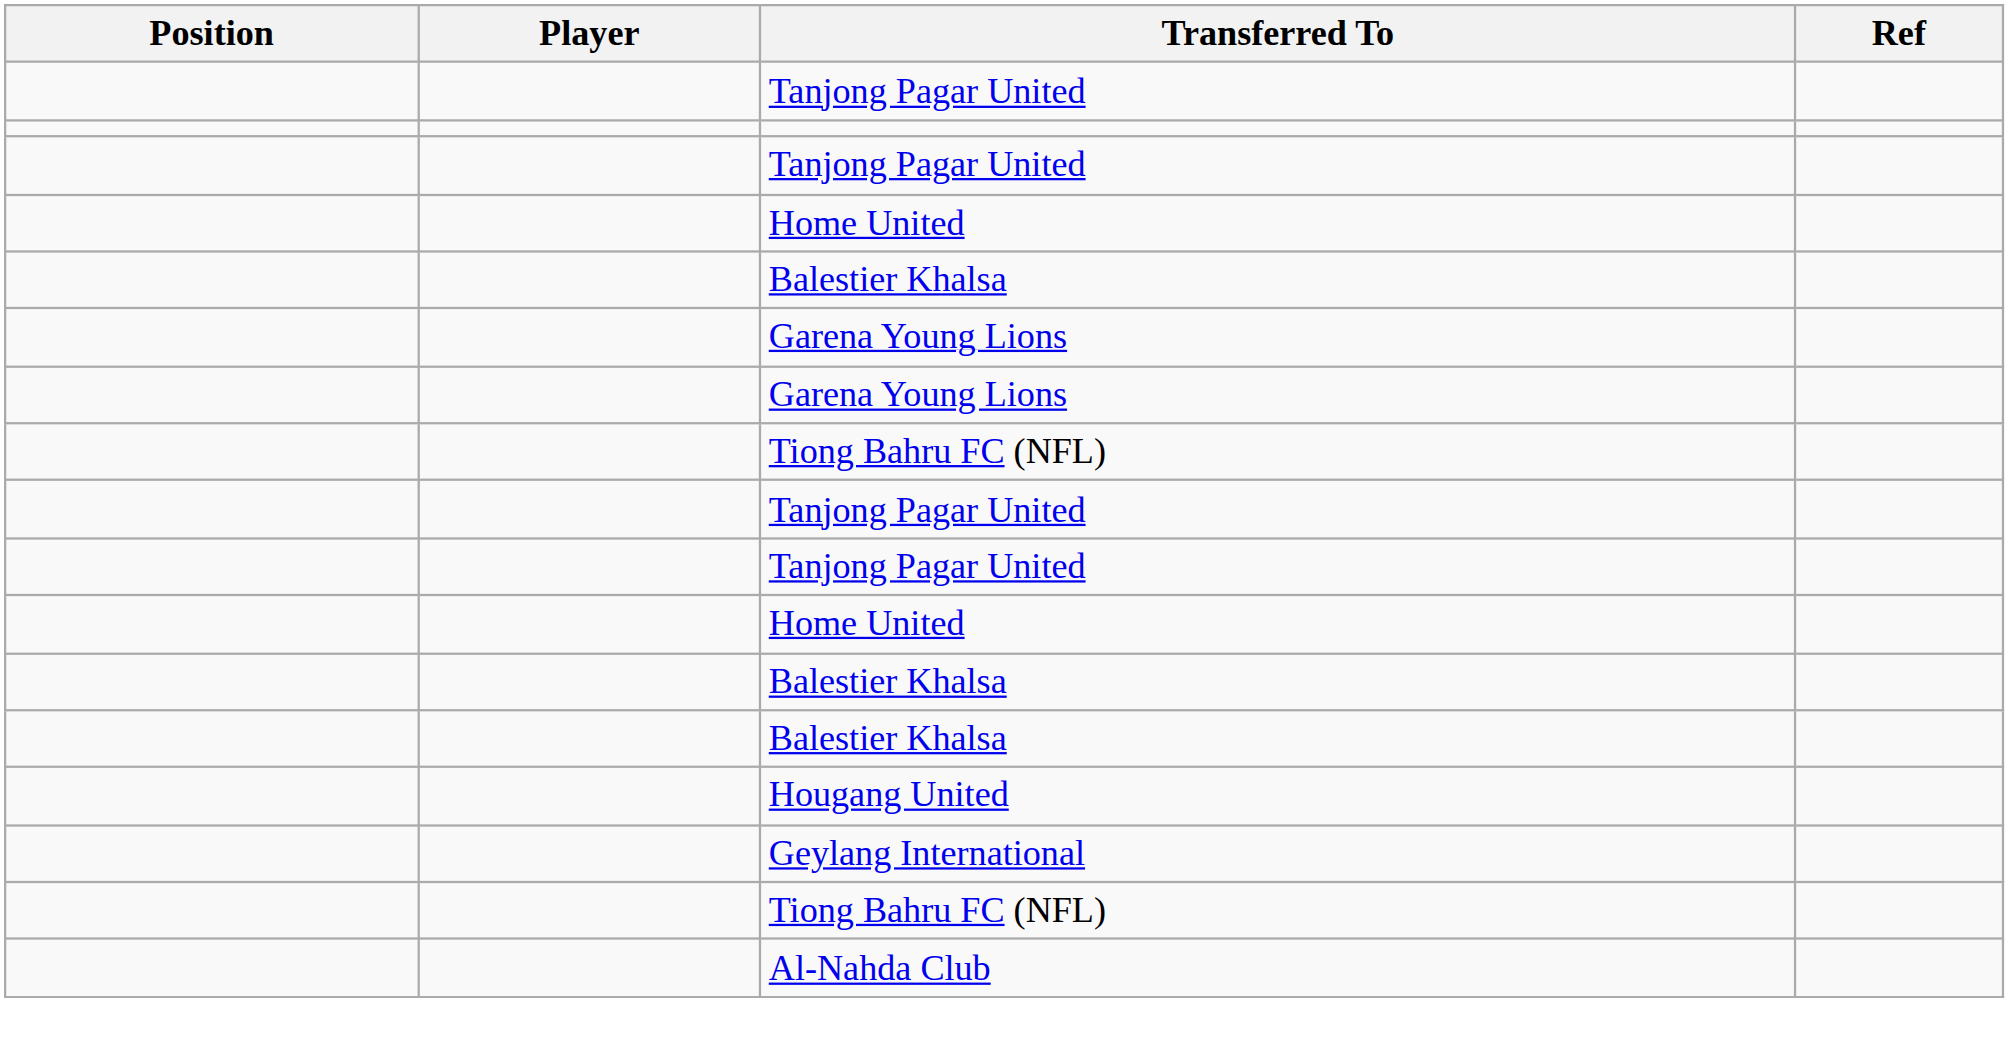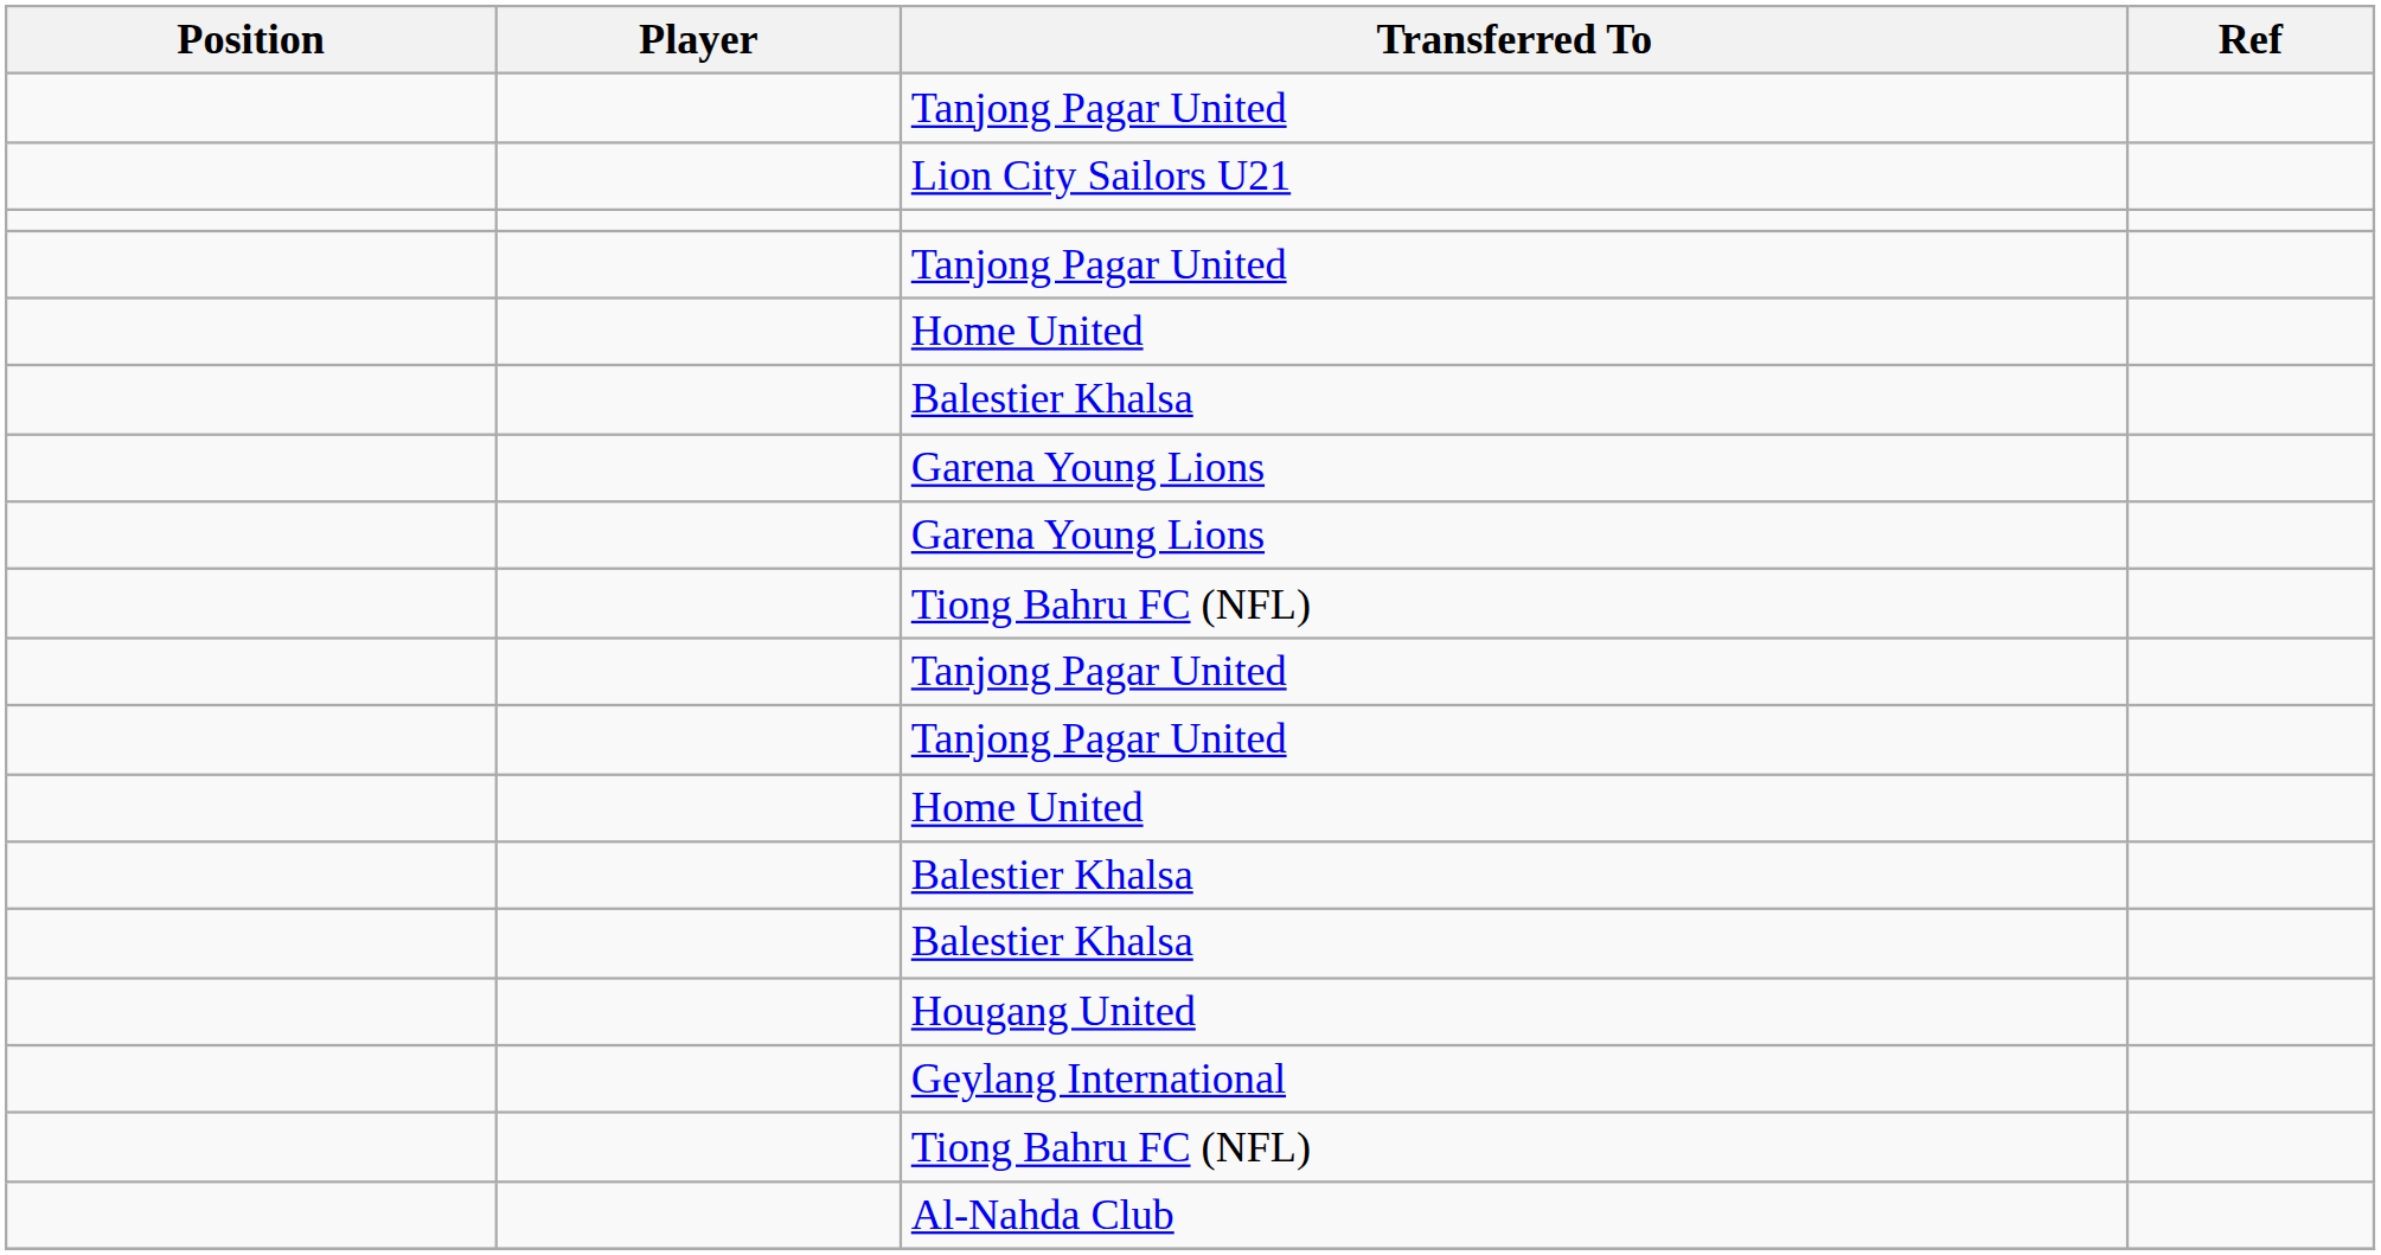 <table class="wikitable sortable" style="width:70%; text-align:center; font-size:100%; text-align:left;">
 <tr>
 <th><strong>Position</strong></th>
 <th><strong>Player</strong></th>
 <th><strong>Transferred To</strong></th>
 <th><strong>Ref</strong></th>
 </tr>
 <tr>
 <td></td>
 <td></td>
 <td> <a href='#'>Tanjong Pagar United</a></td>
+<td></td>
+</tr>
+<tr>
+<td></td>
+<td></td>
+<td> <a href='#'>Lion City Sailors U21</a></td>
 <td></td>
 </tr>
 <tr>
 <td></td>
 <td></td>
 <td></td>
 <td></td>
 </tr>
 <tr>
 <td></td>
 <td></td>
 <td> <a href='#'>Tanjong Pagar United</a></td>
 <td></td>
 </tr>
 <tr>
 <td></td>
 <td></td>
 <td> <a href='#'>Home United</a></td>
 <td></td>
 </tr>
 <tr>
 <td></td>
 <td></td>
 <td> <a href='#'>Balestier Khalsa</a></td>
 <td></td>
 </tr>
 <tr>
 <td></td>
 <td></td>
 <td> <a href='#'>Garena Young Lions</a></td>
 <td></td>
 </tr>
 <tr>
 <td></td>
 <td></td>
 <td> <a href='#'>Garena Young Lions</a></td>
 <td></td>
 </tr>
 <tr>
 <td></td>
 <td></td>
 <td> <a href='#'>Tiong Bahru FC</a> (NFL)</td>
 <td></td>
 </tr>
 <tr>
 <td></td>
 <td></td>
 <td> <a href='#'>Tanjong Pagar United</a></td>
 <td></td>
 </tr>
 <tr>
 <td></td>
 <td></td>
 <td> <a href='#'>Tanjong Pagar United</a></td>
 <td></td>
 </tr>
 <tr>
 <td></td>
 <td></td>
 <td> <a href='#'>Home United</a></td>
 <td></td>
 </tr>
 <tr>
 <td></td>
 <td></td>
 <td> <a href='#'>Balestier Khalsa</a></td>
 <td></td>
 </tr>
 <tr>
 <td></td>
 <td></td>
 <td> <a href='#'>Balestier Khalsa</a></td>
 <td></td>
 </tr>
 <tr>
 <td></td>
 <td></td>
 <td> <a href='#'>Hougang United</a></td>
 <td></td>
 </tr>
 <tr>
 <td></td>
 <td></td>
 <td> <a href='#'>Geylang International</a></td>
 <td></td>
 </tr>
 <tr>
 <td></td>
 <td></td>
 <td> <a href='#'>Tiong Bahru FC</a> (NFL)</td>
 <td></td>
 </tr>
 <tr>
 <td></td>
 <td></td>
 <td> <a href='#'>Al-Nahda Club</a></td>
 <td></td>
 </tr>
 <tr>
 </tr>
 </table>
